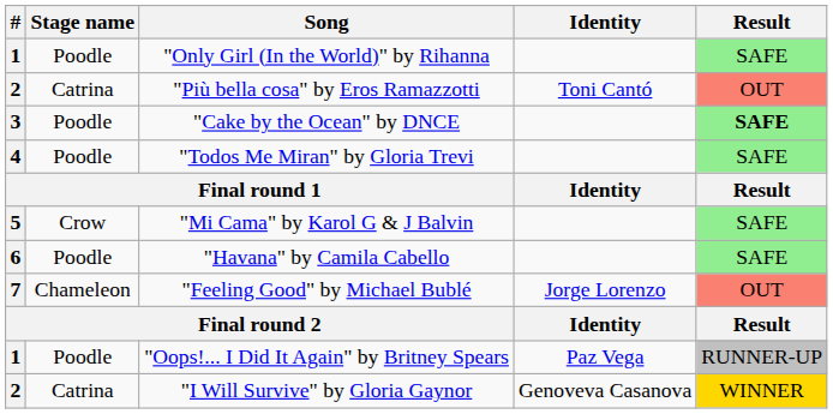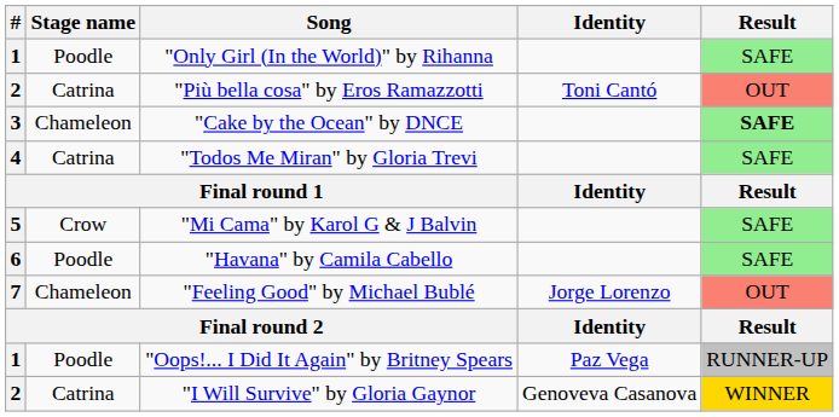 <table class="wikitable plainrowheaders" style="text-align:center">
 <tr>
 <th>#</th>
 <th>Stage name</th>
 <th>Song</th>
 <th>Identity</th>
 <th>Result</th>
 </tr>
 <tr>
 <th>1</th>
 <td>Poodle</td>
 <td>"<a href='#'>Only Girl (In the World)</a>" by <a href='#'>Rihanna</a></td>
 <td></td>
 <td bgcolor=lightgreen>SAFE</td>
 </tr>
 <tr>
 <th>2</th>
 <td>Catrina</td>
 <td>"<a href='#'>Più bella cosa</a>" by <a href='#'>Eros Ramazzotti</a></td>
 <td><a href='#'>Toni Cantó</a></td>
 <td bgcolor=salmon>OUT</td>
 </tr>
 <tr>
 <th>3</th>
-<td>Poodle</td>
+<td>Chameleon</td>
 <td>"<a href='#'>Cake by the Ocean</a>" by <a href='#'>DNCE</a></td>
 <td></td>
 <td bgcolor=lightgreen><strong>SAFE</strong></td>
 </tr>
 <tr>
 <th>4</th>
-<td>Poodle</td>
+<td>Catrina</td>
 <td>"<a href='#'>Todos Me Miran</a>" by <a href='#'>Gloria Trevi</a></td>
 <td></td>
 <td bgcolor=lightgreen>SAFE</td>
 </tr>
 <tr>
 <th colspan=3>Final round 1</th>
 <th>Identity</th>
 <th>Result</th>
 </tr>
 <tr>
 <th>5</th>
 <td>Crow</td>
 <td>"<a href='#'>Mi Cama</a>" by <a href='#'>Karol G</a> & <a href='#'>J Balvin</a></td>
 <td></td>
 <td bgcolor=lightgreen>SAFE</td>
 </tr>
 <tr>
 <th>6</th>
 <td>Poodle</td>
 <td>"<a href='#'>Havana</a>" by <a href='#'>Camila Cabello</a></td>
 <td></td>
 <td bgcolor=lightgreen>SAFE</td>
 </tr>
 <tr>
 <th>7</th>
 <td>Chameleon</td>
 <td>"<a href='#'>Feeling Good</a>" by <a href='#'>Michael Bublé</a></td>
 <td><a href='#'>Jorge Lorenzo</a></td>
 <td bgcolor=salmon>OUT</td>
 </tr>
 <tr>
 <th colspan=3>Final round 2</th>
 <th>Identity</th>
 <th>Result</th>
 </tr>
 <tr>
 <th>1</th>
 <td>Poodle</td>
 <td>"<a href='#'>Oops!... I Did It Again</a>" by <a href='#'>Britney Spears</a></td>
 <td><a href='#'>Paz Vega</a></td>
 <td bgcolor="Silver">RUNNER-UP</td>
 </tr>
 <tr>
 <th>2</th>
 <td>Catrina</td>
 <td>"<a href='#'>I Will Survive</a>" by <a href='#'>Gloria Gaynor</a></td>
 <td>Genoveva Casanova</td>
 <td bgcolor="Gold">WINNER</td>
 </tr>
 </table>
